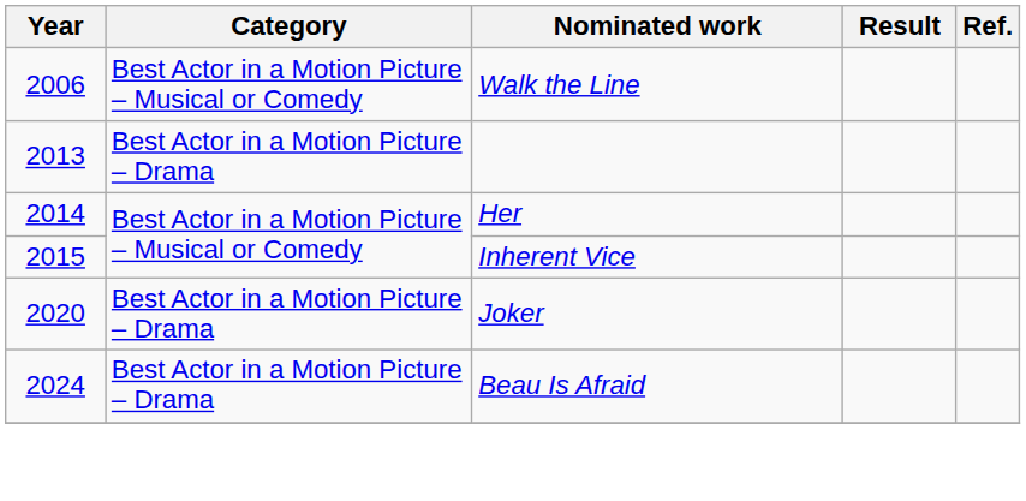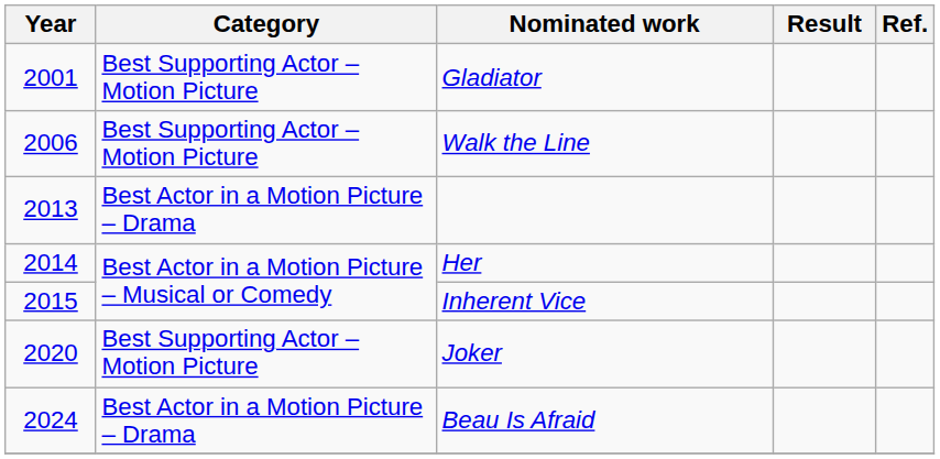 <table class=wikitable>
 <tr>
 <th scope="col" style="width:5em;">Year</th>
 <th scope="col" style="width:28em;">Category</th>
 <th scope="col" style="width:27em;">Nominated work</th>
 <th scope="col" style="width:5em;">Result</th>
 <th>Ref.</th>
 </tr>
 <tr>
+<td style="text-align:center;"><a href='#'>2001</a></td>
+<td><a href='#'>Best Supporting Actor – Motion Picture</a></td>
+<td><em><a href='#'>Gladiator</a></em></td>
+<td></td>
+<td style="text-align:center;"></td>
+</tr>
+<tr>
 <td style="text-align:center;"><a href='#'>2006</a></td>
-<td><a href='#'>Best Actor in a Motion Picture – Musical or Comedy</a></td>
+<td><a href='#'>Best Supporting Actor – Motion Picture</a></td>
 <td><em><a href='#'>Walk the Line</a></em></td>
 <td></td>
 <td style="text-align:center;"></td>
 </tr>
 <tr>
 <td style="text-align:center;"><a href='#'>2013</a></td>
 <td><a href='#'>Best Actor in a Motion Picture – Drama</a></td>
 <td><em></em></td>
 <td></td>
 <td style="text-align:center;"></td>
 </tr>
 <tr>
 <td style="text-align:center;"><a href='#'>2014</a></td>
 <td rowspan="2"><a href='#'>Best Actor in a Motion Picture – Musical or Comedy</a></td>
 <td><em><a href='#'>Her</a></em></td>
 <td></td>
 <td style="text-align:center;"></td>
 </tr>
 <tr>
 <td style="text-align:center;"><a href='#'>2015</a></td>
 <td><em><a href='#'>Inherent Vice</a></em></td>
 <td></td>
 <td style="text-align:center;"></td>
 </tr>
 <tr>
 <td style="text-align:center;"><a href='#'>2020</a></td>
-<td><a href='#'>Best Actor in a Motion Picture – Drama</a></td>
+<td><a href='#'>Best Supporting Actor – Motion Picture</a></td>
 <td><em><a href='#'>Joker</a></em></td>
 <td></td>
 <td style="text-align:center;"></td>
 </tr>
 <tr>
 <td style="text-align:center;"><a href='#'>2024</a></td>
 <td><a href='#'>Best Actor in a Motion Picture – Drama</a></td>
 <td><em><a href='#'>Beau Is Afraid</a></em></td>
 <td></td>
 <td style="text-align:center;"></td>
 </tr>
 <tr>
 </tr>
 </table>
